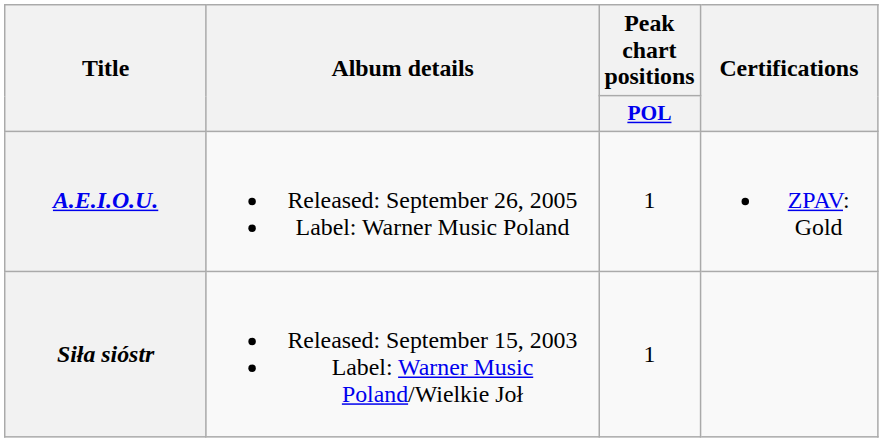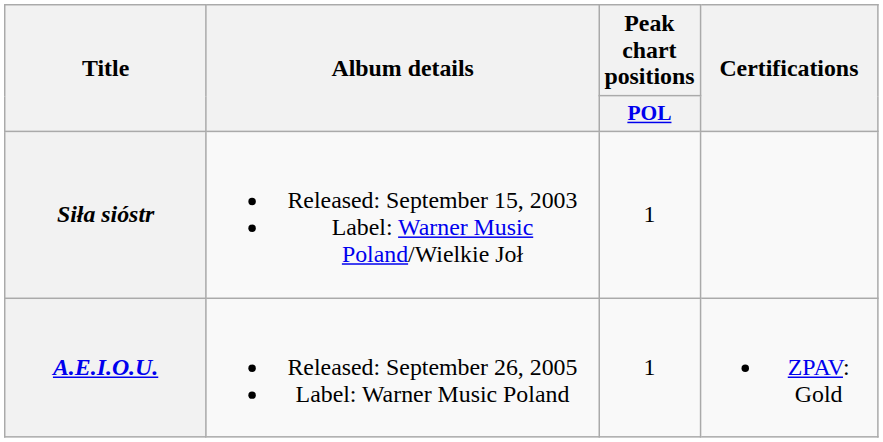 <table class="wikitable plainrowheaders" style="text-align:center;">
 <tr>
 <th scope="col" rowspan="2" style="width:8em;">Title</th>
 <th scope="col" rowspan="2" style="width:16em;">Album details</th>
 <th scope="col" colspan="1">Peak chart positions</th>
 <th scope="col" rowspan="2" style="width:7em;">Certifications</th>
 </tr>
 <tr>
 <th scope="col" style="width:3em; font-size:90%;"><a href='#'>POL</a><br></th>
 </tr>
 <tr>
+<th scope="row"><em>Siła sióstr</em></th>
+<td><br><ul><li>Released: September 15, 2003</li><li>Label: <a href='#'>Warner Music Poland</a>/Wielkie Joł</li></ul></td>
+<td>1</td>
+<td></td>
+</tr>
+<tr>
 <th scope="row"><em><a href='#'>A.E.I.O.U.</a></em></th>
 <td><br><ul><li>Released: September 26, 2005</li><li>Label: Warner Music Poland</li></ul></td>
 <td>1</td>
 <td><br><ul><li><a href='#'>ZPAV</a>: Gold</li></ul></td>
 </tr>
-<tr>
-<th scope="row"><em>Siła sióstr</em></th>
-<td><br><ul><li>Released: September 15, 2003</li><li>Label: <a href='#'>Warner Music Poland</a>/Wielkie Joł</li></ul></td>
-<td>1</td>
-<td></td>
-</tr>
 </table>
